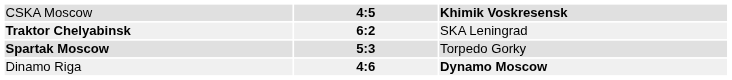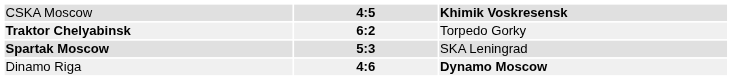 <table width="70%">
 <tr bgcolor="#e0e0e0">
 <td style="width:40%;">CSKA Moscow</td>
 <th style="width:20%;"><strong>4:5</strong></th>
 <td style="width:40%;"><strong>Khimik Voskresensk</strong></td>
 </tr>
 <tr bgcolor="#f0f0f0">
 <td><strong>Traktor Chelyabinsk</strong></td>
 <td align="center"><strong>6:2</strong></td>
-<td>SKA Leningrad</td>
+<td>Torpedo Gorky</td>
 </tr>
 <tr bgcolor="#e0e0e0">
 <td><strong>Spartak Moscow</strong></td>
 <td align="center"><strong>5:3</strong></td>
-<td>Torpedo Gorky</td>
+<td>SKA Leningrad</td>
 </tr>
 <tr bgcolor="#f0f0f0">
 <td>Dinamo Riga</td>
 <td align="center"><strong>4:6</strong></td>
 <td><strong>Dynamo Moscow</strong></td>
 </tr>
 </table>
